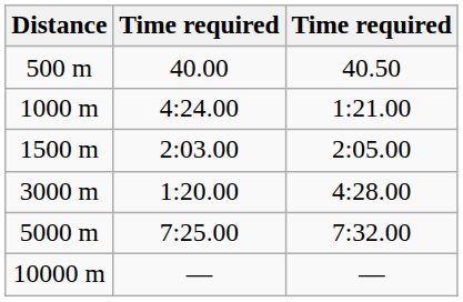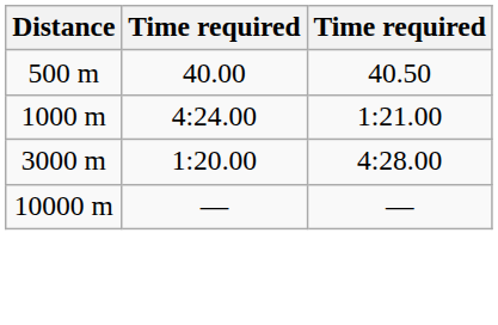 <table class="wikitable" border="1" style="text-align:center">
 <tr>
 <th>Distance</th>
 <th>Time required </th>
 <th>Time required </th>
 </tr>
 <tr>
 <td>500 m</td>
 <td>40.00</td>
 <td>40.50</td>
 </tr>
 <tr>
 <td>1000 m</td>
 <td>4:24.00</td>
 <td>1:21.00</td>
 </tr>
 <tr>
-<td>1500 m</td>
-<td>2:03.00</td>
-<td>2:05.00</td>
-</tr>
-<tr>
 <td>3000 m</td>
 <td>1:20.00</td>
 <td>4:28.00</td>
-</tr>
-<tr>
-<td>5000 m</td>
-<td>7:25.00 </td>
-<td>7:32.00 </td>
 </tr>
 <tr>
 <td>10000 m</td>
 <td>—</td>
 <td>—</td>
 </tr>
 </table>
